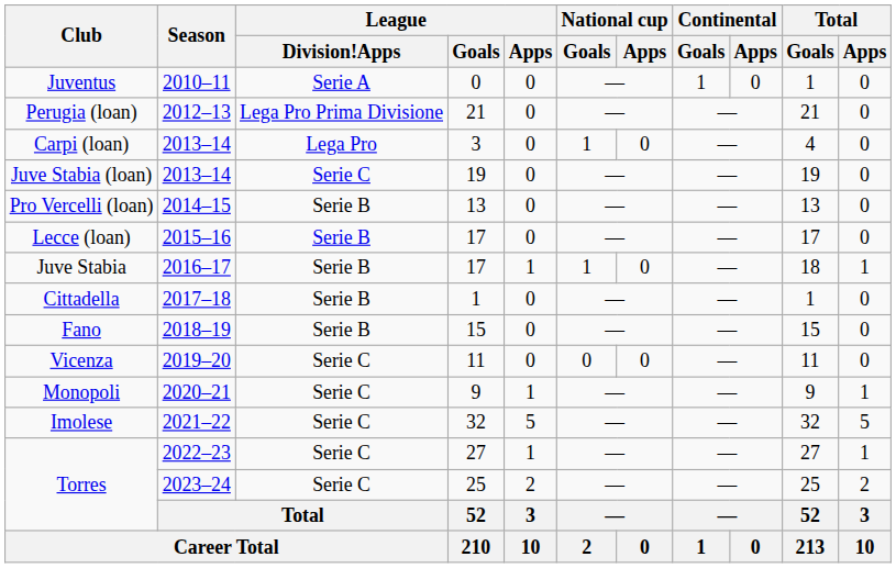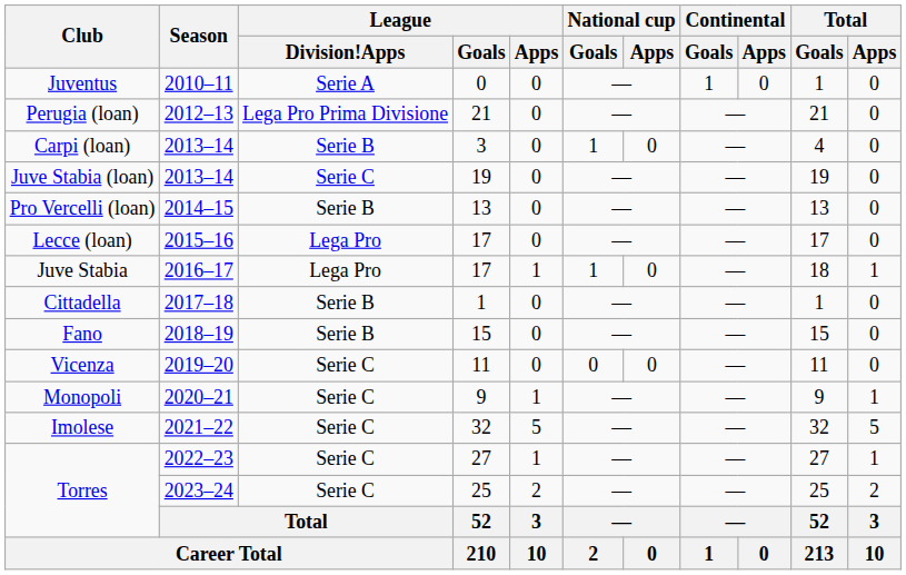 <table class=wikitable style="text-align: center;">
 <tr>
 <th rowspan="2">Club</th>
 <th rowspan="2">Season</th>
 <th colspan="3">League</th>
 <th colspan="2">National cup</th>
 <th colspan="2">Continental</th>
 <th colspan="2">Total</th>
 </tr>
 <tr>
 <th>Division!Apps</th>
 <th>Goals</th>
 <th>Apps</th>
 <th>Goals</th>
 <th>Apps</th>
 <th>Goals</th>
 <th>Apps</th>
 <th>Goals</th>
 <th>Apps</th>
 </tr>
 <tr>
 <td><a href='#'>Juventus</a></td>
 <td><a href='#'>2010–11</a></td>
 <td><a href='#'>Serie A</a></td>
 <td>0</td>
 <td>0</td>
 <td colspan="2">—</td>
 <td>1</td>
 <td>0</td>
 <td>1</td>
 <td>0</td>
 </tr>
 <tr>
 <td><a href='#'>Perugia</a> (loan)</td>
 <td><a href='#'>2012–13</a></td>
 <td><a href='#'>Lega Pro Prima Divisione</a></td>
 <td>21</td>
 <td>0</td>
 <td colspan="2">—</td>
 <td colspan="2">—</td>
 <td>21</td>
 <td>0</td>
 </tr>
 <tr>
 <td><a href='#'>Carpi</a> (loan)</td>
 <td><a href='#'>2013–14</a></td>
-<td><a href='#'>Lega Pro</a></td>
+<td><a href='#'>Serie B</a></td>
 <td>3</td>
 <td>0</td>
 <td>1</td>
 <td>0</td>
 <td colspan="2">—</td>
 <td>4</td>
 <td>0</td>
 </tr>
 <tr>
 <td><a href='#'>Juve Stabia</a> (loan)</td>
 <td><a href='#'>2013–14</a></td>
 <td><a href='#'>Serie C</a></td>
 <td>19</td>
 <td>0</td>
 <td colspan="2">—</td>
 <td colspan="2">—</td>
 <td>19</td>
 <td>0</td>
 </tr>
 <tr>
 <td><a href='#'>Pro Vercelli</a> (loan)</td>
 <td><a href='#'>2014–15</a></td>
 <td>Serie B</td>
 <td>13</td>
 <td>0</td>
 <td colspan="2">—</td>
 <td colspan="2">—</td>
 <td>13</td>
 <td>0</td>
 </tr>
 <tr>
 <td><a href='#'>Lecce</a> (loan)</td>
 <td><a href='#'>2015–16</a></td>
-<td><a href='#'>Serie B</a></td>
+<td><a href='#'>Lega Pro</a></td>
 <td>17</td>
 <td>0</td>
 <td colspan="2">—</td>
 <td colspan="2">—</td>
 <td>17</td>
 <td>0</td>
 </tr>
 <tr>
 <td>Juve Stabia</td>
 <td><a href='#'>2016–17</a></td>
-<td>Serie B</td>
+<td>Lega Pro</td>
 <td>17</td>
 <td>1</td>
 <td>1</td>
 <td>0</td>
 <td colspan="2">—</td>
 <td>18</td>
 <td>1</td>
 </tr>
 <tr>
 <td><a href='#'>Cittadella</a></td>
 <td><a href='#'>2017–18</a></td>
 <td>Serie B</td>
 <td>1</td>
 <td>0</td>
 <td colspan="2">—</td>
 <td colspan="2">—</td>
 <td>1</td>
 <td>0</td>
 </tr>
 <tr>
 <td><a href='#'>Fano</a></td>
 <td><a href='#'>2018–19</a></td>
 <td>Serie B</td>
 <td>15</td>
 <td>0</td>
 <td colspan="2">—</td>
 <td colspan="2">—</td>
 <td>15</td>
 <td>0</td>
 </tr>
 <tr>
 <td><a href='#'>Vicenza</a></td>
 <td><a href='#'>2019–20</a></td>
 <td>Serie C</td>
 <td>11</td>
 <td>0</td>
 <td>0</td>
 <td>0</td>
 <td colspan="2">—</td>
 <td>11</td>
 <td>0</td>
 </tr>
 <tr>
 <td><a href='#'>Monopoli</a></td>
 <td><a href='#'>2020–21</a></td>
 <td>Serie C</td>
 <td>9</td>
 <td>1</td>
 <td colspan="2">—</td>
 <td colspan="2">—</td>
 <td>9</td>
 <td>1</td>
 </tr>
 <tr>
 <td><a href='#'>Imolese</a></td>
 <td><a href='#'>2021–22</a></td>
 <td>Serie C</td>
 <td>32</td>
 <td>5</td>
 <td colspan="2">—</td>
 <td colspan="2">—</td>
 <td>32</td>
 <td>5</td>
 </tr>
 <tr>
 <td rowspan="3"><a href='#'>Torres</a></td>
 <td><a href='#'>2022–23</a></td>
 <td>Serie C</td>
 <td>27</td>
 <td>1</td>
 <td colspan="2">—</td>
 <td colspan="2">—</td>
 <td>27</td>
 <td>1</td>
 </tr>
 <tr>
 <td><a href='#'>2023–24</a></td>
 <td>Serie C</td>
 <td>25</td>
 <td>2</td>
 <td colspan="2">—</td>
 <td colspan="2">—</td>
 <td>25</td>
 <td>2</td>
 </tr>
 <tr>
 <th colspan="2">Total</th>
 <th>52</th>
 <th>3</th>
 <th colspan="2">—</th>
 <th colspan="2">—</th>
 <th>52</th>
 <th>3</th>
 </tr>
 <tr>
 <th colspan="3">Career Total</th>
 <th>210</th>
 <th>10</th>
 <th>2</th>
 <th>0</th>
 <th>1</th>
 <th>0</th>
 <th>213</th>
 <th>10</th>
 </tr>
 </table>
